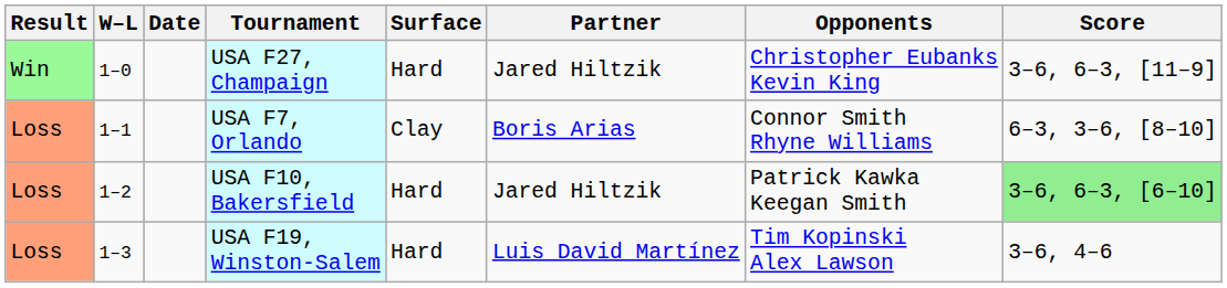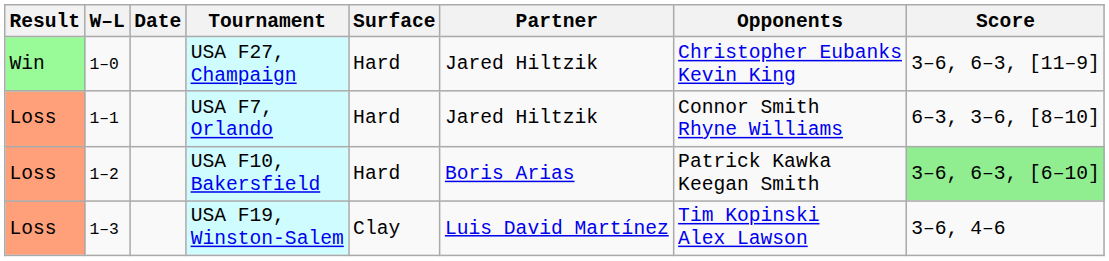 <table class="sortable wikitable nowrap">
 <tr>
 <th>Result</th>
 <th class=unsortable>W–L</th>
 <th>Date</th>
 <th>Tournament</th>
 <th>Surface</th>
 <th>Partner</th>
 <th>Opponents</th>
 <th class=unsortable>Score</th>
 </tr>
 <tr>
 <td bgcolor=98FB98>Win</td>
 <td><small>1–0</small></td>
 <td></td>
 <td style=background:#cffcff>USA F27, <br> <a href='#'>Champaign</a></td>
 <td>Hard</td>
 <td> Jared Hiltzik</td>
 <td> <a href='#'>Christopher Eubanks</a><br> <a href='#'>Kevin King</a></td>
 <td>3–6, 6–3, [11–9]</td>
 </tr>
 <tr>
 <td bgcolor=FFA07A>Loss</td>
 <td><small>1–1</small></td>
 <td></td>
 <td style=background:#cffcff>USA F7, <br> <a href='#'>Orlando</a></td>
-<td>Clay</td>
-<td> <a href='#'>Boris Arias</a></td>
+<td>Hard</td>
+<td> Jared Hiltzik</td>
 <td> Connor Smith<br> <a href='#'>Rhyne Williams</a></td>
 <td>6–3, 3–6, [8–10]</td>
 </tr>
 <tr>
 <td bgcolor=FFA07A>Loss</td>
 <td><small>1–2</small></td>
 <td></td>
 <td style=background:#cffcff>USA F10, <br> <a href='#'>Bakersfield</a></td>
 <td>Hard</td>
-<td> Jared Hiltzik</td>
+<td> <a href='#'>Boris Arias</a></td>
 <td> Patrick Kawka<br> Keegan Smith</td>
 <td style="background: lightgreen;">3–6, 6–3, [6–10]</td>
 </tr>
 <tr>
 <td bgcolor=FFA07A>Loss</td>
 <td><small>1–3</small></td>
 <td></td>
 <td style=background:#cffcff>USA F19, <br> <a href='#'>Winston-Salem</a></td>
-<td>Hard</td>
+<td>Clay</td>
 <td> <a href='#'>Luis David Martínez</a></td>
 <td> <a href='#'>Tim Kopinski</a><br> <a href='#'>Alex Lawson</a></td>
 <td>3–6, 4–6</td>
 </tr>
 </table>
